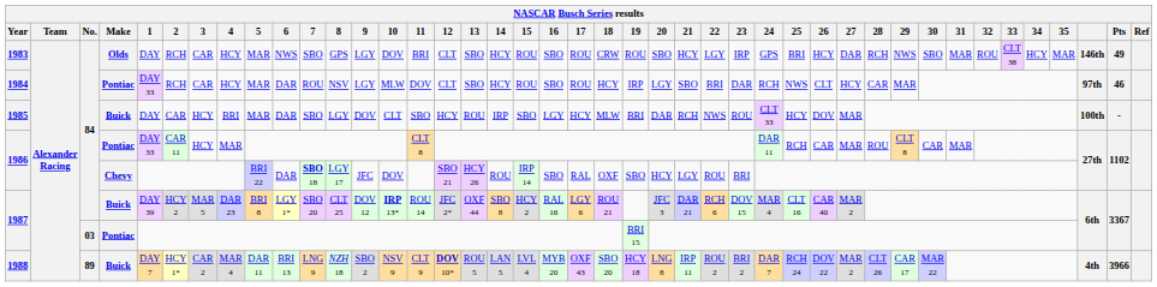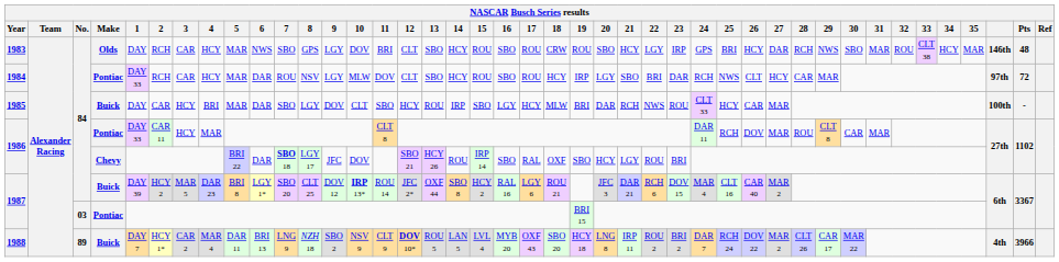 <table class="wikitable" style="text-align:center; font-size:75%">
 <tr>
 <th colspan=42><a href='#'>NASCAR</a> <a href='#'>Busch Series</a> results</th>
 </tr>
 <tr>
 <th>Year</th>
 <th>Team</th>
 <th>No.</th>
 <th>Make</th>
 <th>1</th>
 <th>2</th>
 <th>3</th>
 <th>4</th>
 <th>5</th>
 <th>6</th>
 <th>7</th>
 <th>8</th>
 <th>9</th>
 <th>10</th>
 <th>11</th>
 <th>12</th>
 <th>13</th>
 <th>14</th>
 <th>15</th>
 <th>16</th>
 <th>17</th>
 <th>18</th>
 <th>19</th>
 <th>20</th>
 <th>21</th>
 <th>22</th>
 <th>23</th>
 <th>24</th>
 <th>25</th>
 <th>26</th>
 <th>27</th>
 <th>28</th>
 <th>29</th>
 <th>30</th>
 <th>31</th>
 <th>32</th>
 <th>33</th>
 <th>34</th>
 <th>35</th>
 <th></th>
 <th>Pts</th>
 <th>Ref</th>
 </tr>
 <tr>
 <th><a href='#'>1983</a></th>
 <th rowspan=8><a href='#'>Alexander Racing</a></th>
 <th rowspan=6>84</th>
 <th><a href='#'>Olds</a></th>
 <td><a href='#'>DAY</a></td>
 <td><a href='#'>RCH</a></td>
 <td><a href='#'>CAR</a></td>
 <td><a href='#'>HCY</a></td>
 <td><a href='#'>MAR</a></td>
 <td><a href='#'>NWS</a></td>
 <td><a href='#'>SBO</a></td>
 <td><a href='#'>GPS</a></td>
 <td><a href='#'>LGY</a></td>
 <td><a href='#'>DOV</a></td>
 <td><a href='#'>BRI</a></td>
 <td><a href='#'>CLT</a></td>
 <td><a href='#'>SBO</a></td>
 <td><a href='#'>HCY</a></td>
 <td><a href='#'>ROU</a></td>
 <td><a href='#'>SBO</a></td>
 <td><a href='#'>ROU</a></td>
 <td><a href='#'>CRW</a></td>
 <td><a href='#'>ROU</a></td>
 <td><a href='#'>SBO</a></td>
 <td><a href='#'>HCY</a></td>
 <td><a href='#'>LGY</a></td>
 <td><a href='#'>IRP</a></td>
 <td><a href='#'>GPS</a></td>
 <td><a href='#'>BRI</a></td>
 <td><a href='#'>HCY</a></td>
 <td><a href='#'>DAR</a></td>
 <td><a href='#'>RCH</a></td>
 <td><a href='#'>NWS</a></td>
 <td><a href='#'>SBO</a></td>
 <td><a href='#'>MAR</a></td>
 <td><a href='#'>ROU</a></td>
 <td style="background:#EFCFFF;"><a href='#'>CLT</a><br><small>38</small></td>
 <td><a href='#'>HCY</a></td>
 <td><a href='#'>MAR</a></td>
 <th>146th</th>
-<th>49</th>
+<th>48</th>
 <th></th>
 </tr>
 <tr>
 <th><a href='#'>1984</a></th>
 <th><a href='#'>Pontiac</a></th>
 <td style="background:#EFCFFF;"><a href='#'>DAY</a><br><small>33</small></td>
 <td><a href='#'>RCH</a></td>
 <td><a href='#'>CAR</a></td>
 <td><a href='#'>HCY</a></td>
 <td><a href='#'>MAR</a></td>
 <td><a href='#'>DAR</a></td>
 <td><a href='#'>ROU</a></td>
 <td><a href='#'>NSV</a></td>
 <td><a href='#'>LGY</a></td>
 <td><a href='#'>MLW</a></td>
 <td><a href='#'>DOV</a></td>
 <td><a href='#'>CLT</a></td>
 <td><a href='#'>SBO</a></td>
 <td><a href='#'>HCY</a></td>
 <td><a href='#'>ROU</a></td>
 <td><a href='#'>SBO</a></td>
 <td><a href='#'>ROU</a></td>
 <td><a href='#'>HCY</a></td>
 <td><a href='#'>IRP</a></td>
 <td><a href='#'>LGY</a></td>
 <td><a href='#'>SBO</a></td>
 <td><a href='#'>BRI</a></td>
 <td><a href='#'>DAR</a></td>
 <td><a href='#'>RCH</a></td>
 <td><a href='#'>NWS</a></td>
 <td><a href='#'>CLT</a></td>
 <td><a href='#'>HCY</a></td>
 <td><a href='#'>CAR</a></td>
 <td><a href='#'>MAR</a></td>
 <td colspan=6></td>
 <th>97th</th>
-<th>46</th>
+<th>72</th>
 <th></th>
 </tr>
 <tr>
 <th><a href='#'>1985</a></th>
 <th><a href='#'>Buick</a></th>
 <td><a href='#'>DAY</a></td>
 <td><a href='#'>CAR</a></td>
 <td><a href='#'>HCY</a></td>
 <td><a href='#'>BRI</a></td>
 <td><a href='#'>MAR</a></td>
 <td><a href='#'>DAR</a></td>
 <td><a href='#'>SBO</a></td>
 <td><a href='#'>LGY</a></td>
 <td><a href='#'>DOV</a></td>
 <td><a href='#'>CLT</a></td>
 <td><a href='#'>SBO</a></td>
 <td><a href='#'>HCY</a></td>
 <td><a href='#'>ROU</a></td>
 <td><a href='#'>IRP</a></td>
 <td><a href='#'>SBO</a></td>
 <td><a href='#'>LGY</a></td>
 <td><a href='#'>HCY</a></td>
 <td><a href='#'>MLW</a></td>
 <td><a href='#'>BRI</a></td>
 <td><a href='#'>DAR</a></td>
 <td><a href='#'>RCH</a></td>
 <td><a href='#'>NWS</a></td>
 <td><a href='#'>ROU</a></td>
 <td style="background:#EFCFFF;"><a href='#'>CLT</a><br><small>33</small></td>
 <td><a href='#'>HCY</a></td>
-<td><a href='#'>DOV</a></td>
+<td><a href='#'>CAR</a></td>
 <td><a href='#'>MAR</a></td>
 <td colspan=8></td>
 <th>100th</th>
 <th>-</th>
 <th></th>
 </tr>
 <tr>
 <th rowspan=2><a href='#'>1986</a></th>
 <th><a href='#'>Pontiac</a></th>
 <td style="background:#EFCFFF;"><a href='#'>DAY</a><br><small>33</small></td>
 <td style="background:#DFFFDF;"><a href='#'>CAR</a><br><small>11</small></td>
 <td><a href='#'>HCY</a></td>
 <td><a href='#'>MAR</a></td>
 <td colspan=6></td>
 <td style="background:#FFDF9F;"><a href='#'>CLT</a><br><small>8</small></td>
 <td colspan=12></td>
 <td style="background:#DFFFDF;"><a href='#'>DAR</a><br><small>11</small></td>
 <td><a href='#'>RCH</a></td>
-<td><a href='#'>CAR</a></td>
+<td><a href='#'>DOV</a></td>
 <td><a href='#'>MAR</a></td>
 <td><a href='#'>ROU</a></td>
 <td style="background:#FFDF9F;"><a href='#'>CLT</a><br><small>8</small></td>
 <td><a href='#'>CAR</a></td>
 <td><a href='#'>MAR</a></td>
 <td colspan=4></td>
 <th rowspan=2>27th</th>
 <th rowspan=2>1102</th>
 <th rowspan=2></th>
 </tr>
 <tr>
 <th><a href='#'>Chevy</a></th>
 <td colspan=4></td>
 <td style="background:#CFCFFF;"><a href='#'>BRI</a><br><small>22</small></td>
 <td><a href='#'>DAR</a></td>
 <td style="background:#DFFFDF;"><strong><a href='#'>SBO</a></strong><br><small>18</small></td>
 <td style="background:#DFFFDF;"><a href='#'>LGY</a><br><small>17</small></td>
 <td><a href='#'>JFC</a></td>
 <td><a href='#'>DOV</a></td>
 <td></td>
 <td style="background:#EFCFFF;"><a href='#'>SBO</a><br><small>21</small></td>
 <td style="background:#EFCFFF;"><a href='#'>HCY</a><br><small>26</small></td>
 <td><a href='#'>ROU</a></td>
 <td style="background:#DFFFDF;"><a href='#'>IRP</a><br><small>14</small></td>
 <td><a href='#'>SBO</a></td>
 <td><a href='#'>RAL</a></td>
 <td><a href='#'>OXF</a></td>
 <td><a href='#'>SBO</a></td>
 <td><a href='#'>HCY</a></td>
 <td><a href='#'>LGY</a></td>
 <td><a href='#'>ROU</a></td>
 <td><a href='#'>BRI</a></td>
 <td colspan=12></td>
 </tr>
 <tr>
 <th rowspan=2><a href='#'>1987</a></th>
 <th><a href='#'>Buick</a></th>
 <td style="background:#EFCFFF;"><a href='#'>DAY</a><br><small>39</small></td>
 <td style="background:#DFDFDF;"><a href='#'>HCY</a><br><small>2</small></td>
 <td style="background:#DFDFDF;"><a href='#'>MAR</a><br><small>5</small></td>
 <td style="background:#CFCFFF;"><a href='#'>DAR</a><br><small>23</small></td>
 <td style="background:#FFDF9F;"><a href='#'>BRI</a><br><small>8</small></td>
 <td style="background:#FFFFBF;"><a href='#'>LGY</a><br><small>1*</small></td>
 <td style="background:#EFCFFF;"><a href='#'>SBO</a><br><small>20</small></td>
 <td style="background:#EFCFFF;"><a href='#'>CLT</a><br><small>25</small></td>
 <td style="background:#DFFFDF;"><a href='#'>DOV</a><br><small>12</small></td>
 <td style="background:#DFFFDF;"><strong><a href='#'>IRP</a></strong><br><small>13*</small></td>
 <td style="background:#DFFFDF;"><a href='#'>ROU</a><br><small>14</small></td>
 <td style="background:#DFDFDF;"><a href='#'>JFC</a><br><small>2*</small></td>
 <td style="background:#EFCFFF;"><a href='#'>OXF</a><br><small>44</small></td>
 <td style="background:#FFDF9F;"><a href='#'>SBO</a><br><small>8</small></td>
 <td style="background:#DFDFDF;"><a href='#'>HCY</a><br><small>2</small></td>
 <td style="background:#DFFFDF;"><a href='#'>RAL</a><br><small>16</small></td>
 <td style="background:#FFDF9F;"><a href='#'>LGY</a><br><small>6</small></td>
 <td style="background:#EFCFFF;"><a href='#'>ROU</a><br><small>21</small></td>
 <td></td>
 <td style="background:#DFDFDF;"><a href='#'>JFC</a><br><small>3</small></td>
 <td style="background:#CFCFFF;"><a href='#'>DAR</a><br><small>21</small></td>
 <td style="background:#FFDF9F;"><a href='#'>RCH</a><br><small>6</small></td>
 <td style="background:#DFFFDF;"><a href='#'>DOV</a><br><small>15</small></td>
 <td style="background:#DFDFDF;"><a href='#'>MAR</a><br><small>4</small></td>
 <td style="background:#DFFFDF;"><a href='#'>CLT</a><br><small>16</small></td>
 <td style="background:#EFCFFF;"><a href='#'>CAR</a><br><small>40</small></td>
 <td style="background:#DFDFDF;"><a href='#'>MAR</a><br><small>2</small></td>
 <td colspan=8></td>
 <th rowspan=2>6th</th>
 <th rowspan=2>3367</th>
 <th rowspan=2></th>
 </tr>
 <tr>
 <th>03</th>
 <th><a href='#'>Pontiac</a></th>
 <td colspan=18></td>
 <td style="background:#DFFFDF;"><a href='#'>BRI</a><br><small>15</small></td>
 <td colspan=16></td>
 </tr>
 <tr>
 <th><a href='#'>1988</a></th>
 <th>89</th>
 <th><a href='#'>Buick</a></th>
 <td style="background:#FFDF9F;"><a href='#'>DAY</a><br><small>7</small></td>
 <td style="background:#FFFFBF;"><a href='#'>HCY</a><br><small>1*</small></td>
 <td style="background:#DFDFDF;"><a href='#'>CAR</a><br><small>2</small></td>
 <td style="background:#DFDFDF;"><a href='#'>MAR</a><br><small>4</small></td>
 <td style="background:#DFFFDF;"><a href='#'>DAR</a><br><small>11</small></td>
 <td style="background:#DFFFDF;"><a href='#'>BRI</a><br><small>13</small></td>
 <td style="background:#FFDF9F;"><a href='#'>LNG</a><br><small>9</small></td>
 <td style="background:#DFFFDF;"><em><a href='#'>NZH</a></em><br><small>18</small></td>
 <td style="background:#DFDFDF;"><a href='#'>SBO</a><br><small>2</small></td>
 <td style="background:#FFDF9F;"><a href='#'>NSV</a><br><small>9</small></td>
 <td style="background:#FFDF9F;"><a href='#'>CLT</a><br><small>9</small></td>
 <td style="background:#FFDF9F;"><strong><a href='#'>DOV</a></strong><br><small>10*</small></td>
 <td style="background:#DFDFDF;"><a href='#'>ROU</a><br><small>5</small></td>
 <td style="background:#DFDFDF;"><a href='#'>LAN</a><br><small>5</small></td>
 <td style="background:#DFDFDF;"><a href='#'>LVL</a><br><small>4</small></td>
 <td style="background:#DFFFDF;"><a href='#'>MYB</a><br><small>20</small></td>
 <td style="background:#EFCFFF;"><a href='#'>OXF</a><br><small>43</small></td>
 <td style="background:#DFFFDF;"><a href='#'>SBO</a><br><small>20</small></td>
 <td style="background:#EFCFFF;"><a href='#'>HCY</a><br><small>18</small></td>
 <td style="background:#FFDF9F;"><a href='#'>LNG</a><br><small>8</small></td>
 <td style="background:#DFFFDF;"><a href='#'>IRP</a><br><small>11</small></td>
 <td style="background:#DFDFDF;"><a href='#'>ROU</a><br><small>2</small></td>
 <td style="background:#DFDFDF;"><a href='#'>BRI</a><br><small>2</small></td>
 <td style="background:#FFDF9F;"><a href='#'>DAR</a><br><small>7</small></td>
 <td style="background:#CFCFFF;"><a href='#'>RCH</a><br><small>24</small></td>
 <td style="background:#CFCFFF;"><a href='#'>DOV</a><br><small>22</small></td>
 <td style="background:#DFDFDF;"><a href='#'>MAR</a><br><small>2</small></td>
 <td style="background:#CFCFFF;"><a href='#'>CLT</a><br><small>26</small></td>
 <td style="background:#DFFFDF;"><a href='#'>CAR</a><br><small>17</small></td>
 <td style="background:#CFCFFF;"><a href='#'>MAR</a><br><small>22</small></td>
 <td colspan=5></td>
 <th>4th</th>
 <th>3966</th>
 <th></th>
 </tr>
 </table>
